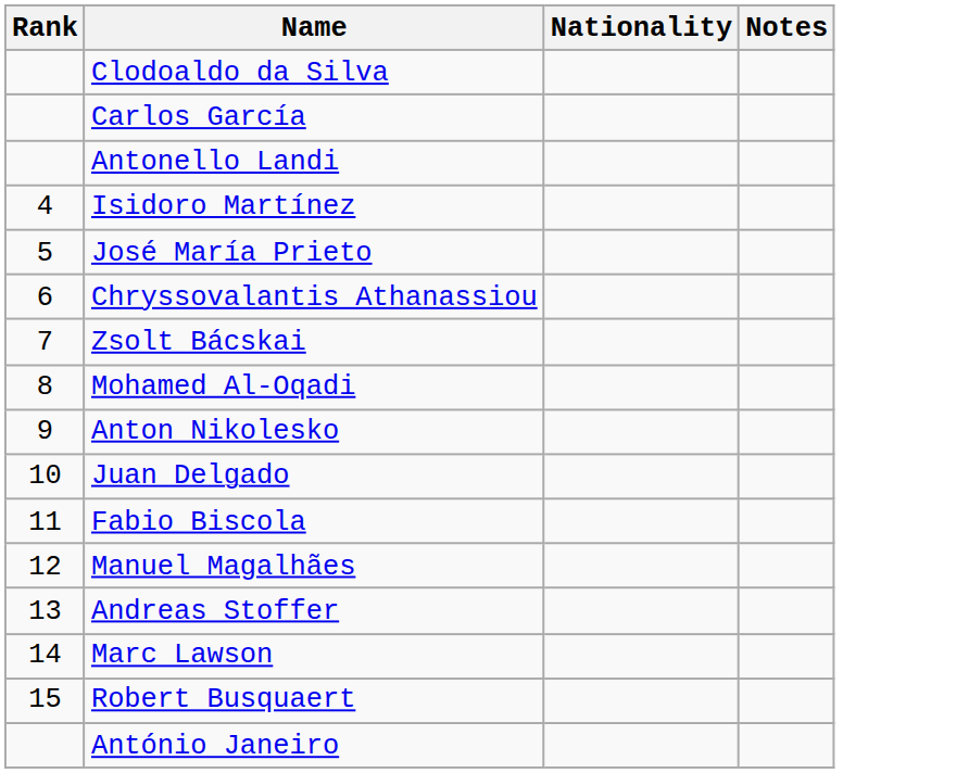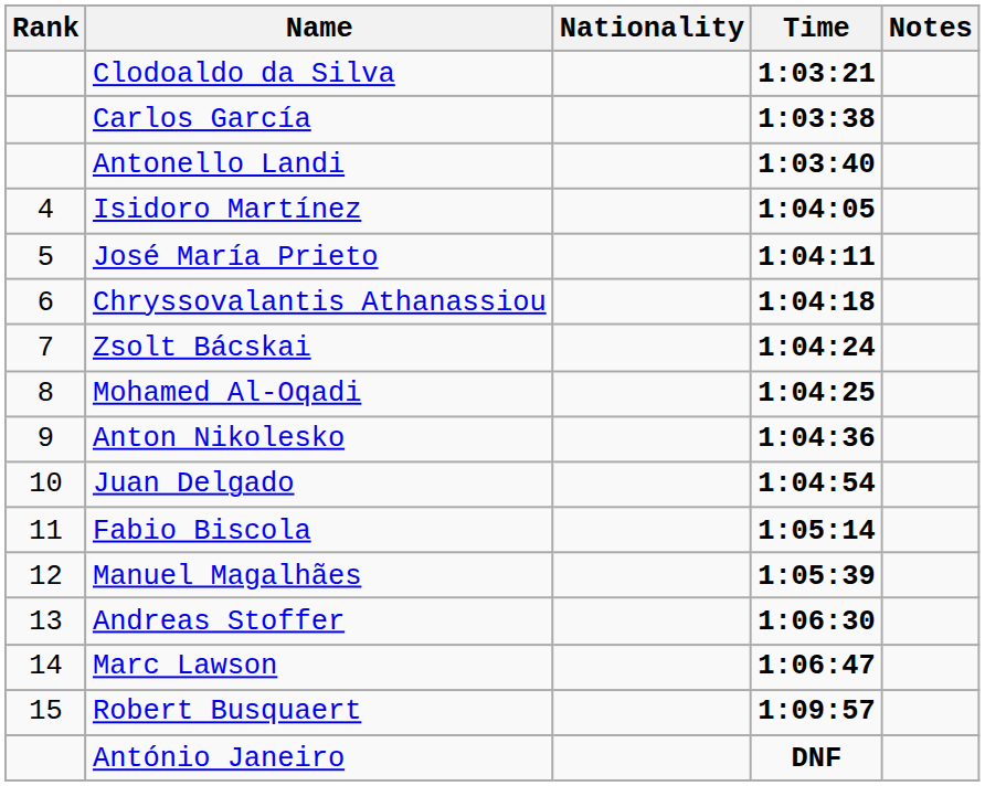 <table class="wikitable sortable" style="text-align:center">
 <tr>
 <th>Rank</th>
 <th>Name</th>
 <th>Nationality</th>
+<th>Time</th>
 <th>Notes</th>
 </tr>
 <tr>
 <td></td>
 <td align=left><a href='#'>Clodoaldo da Silva</a></td>
 <td align=left></td>
+<td><strong>1:03:21</strong></td>
 <td></td>
 </tr>
 <tr>
 <td></td>
 <td align=left><a href='#'>Carlos García</a></td>
 <td align=left></td>
+<td><strong>1:03:38</strong></td>
 <td></td>
 </tr>
 <tr>
 <td></td>
 <td align=left><a href='#'>Antonello Landi</a></td>
 <td align=left></td>
+<td><strong>1:03:40</strong></td>
 <td></td>
 </tr>
 <tr>
 <td>4</td>
 <td align=left><a href='#'>Isidoro Martínez</a></td>
 <td align=left></td>
+<td><strong>1:04:05</strong></td>
 <td></td>
 </tr>
 <tr>
 <td>5</td>
 <td align=left><a href='#'>José María Prieto</a></td>
 <td align=left></td>
+<td><strong>1:04:11</strong></td>
 <td></td>
 </tr>
 <tr>
 <td>6</td>
 <td align=left><a href='#'>Chryssovalantis Athanassiou</a></td>
 <td align=left></td>
+<td><strong>1:04:18</strong></td>
 <td></td>
 </tr>
 <tr>
 <td>7</td>
 <td align=left><a href='#'>Zsolt Bácskai</a></td>
 <td align=left></td>
+<td><strong>1:04:24</strong></td>
 <td></td>
 </tr>
 <tr>
 <td>8</td>
 <td align=left><a href='#'>Mohamed Al-Oqadi</a></td>
 <td align=left></td>
+<td><strong>1:04:25</strong></td>
 <td></td>
 </tr>
 <tr>
 <td>9</td>
 <td align=left><a href='#'>Anton Nikolesko</a></td>
 <td align=left></td>
+<td><strong>1:04:36</strong></td>
 <td></td>
 </tr>
 <tr>
 <td>10</td>
 <td align=left><a href='#'>Juan Delgado</a></td>
 <td align=left></td>
+<td><strong>1:04:54</strong></td>
 <td></td>
 </tr>
 <tr>
 <td>11</td>
 <td align=left><a href='#'>Fabio Biscola</a></td>
 <td align=left></td>
+<td><strong>1:05:14</strong></td>
 <td></td>
 </tr>
 <tr>
 <td>12</td>
 <td align=left><a href='#'>Manuel Magalhães</a></td>
 <td align=left></td>
+<td><strong>1:05:39</strong></td>
 <td></td>
 </tr>
 <tr>
 <td>13</td>
 <td align=left><a href='#'>Andreas Stoffer</a></td>
 <td align=left></td>
+<td><strong>1:06:30</strong></td>
 <td></td>
 </tr>
 <tr>
 <td>14</td>
 <td align=left><a href='#'>Marc Lawson</a></td>
 <td align=left></td>
+<td><strong>1:06:47</strong></td>
 <td></td>
 </tr>
 <tr>
 <td>15</td>
 <td align=left><a href='#'>Robert Busquaert</a></td>
 <td align=left></td>
+<td><strong>1:09:57</strong></td>
 <td></td>
 </tr>
 <tr>
 <td></td>
 <td align=left><a href='#'>António Janeiro</a></td>
 <td align=left></td>
+<td><strong>DNF</strong></td>
 <td></td>
 </tr>
 </table>
